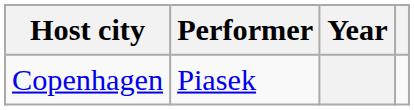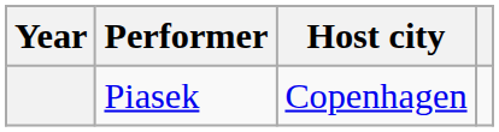 <table class="wikitable plainrowheaders" style="font-size:95%;">
 <tr>
+<th>Year</th>
+<th>Performer</th>
 <th>Host city</th>
-<th>Performer</th>
-<th>Year</th>
 <th></th>
 </tr>
 <tr>
+<th scope="row"></th>
+<td><a href='#'>Piasek</a></td>
 <td> <a href='#'>Copenhagen</a></td>
-<td><a href='#'>Piasek</a></td>
-<th scope="row"></th>
 <td></td>
 </tr>
 </table>
